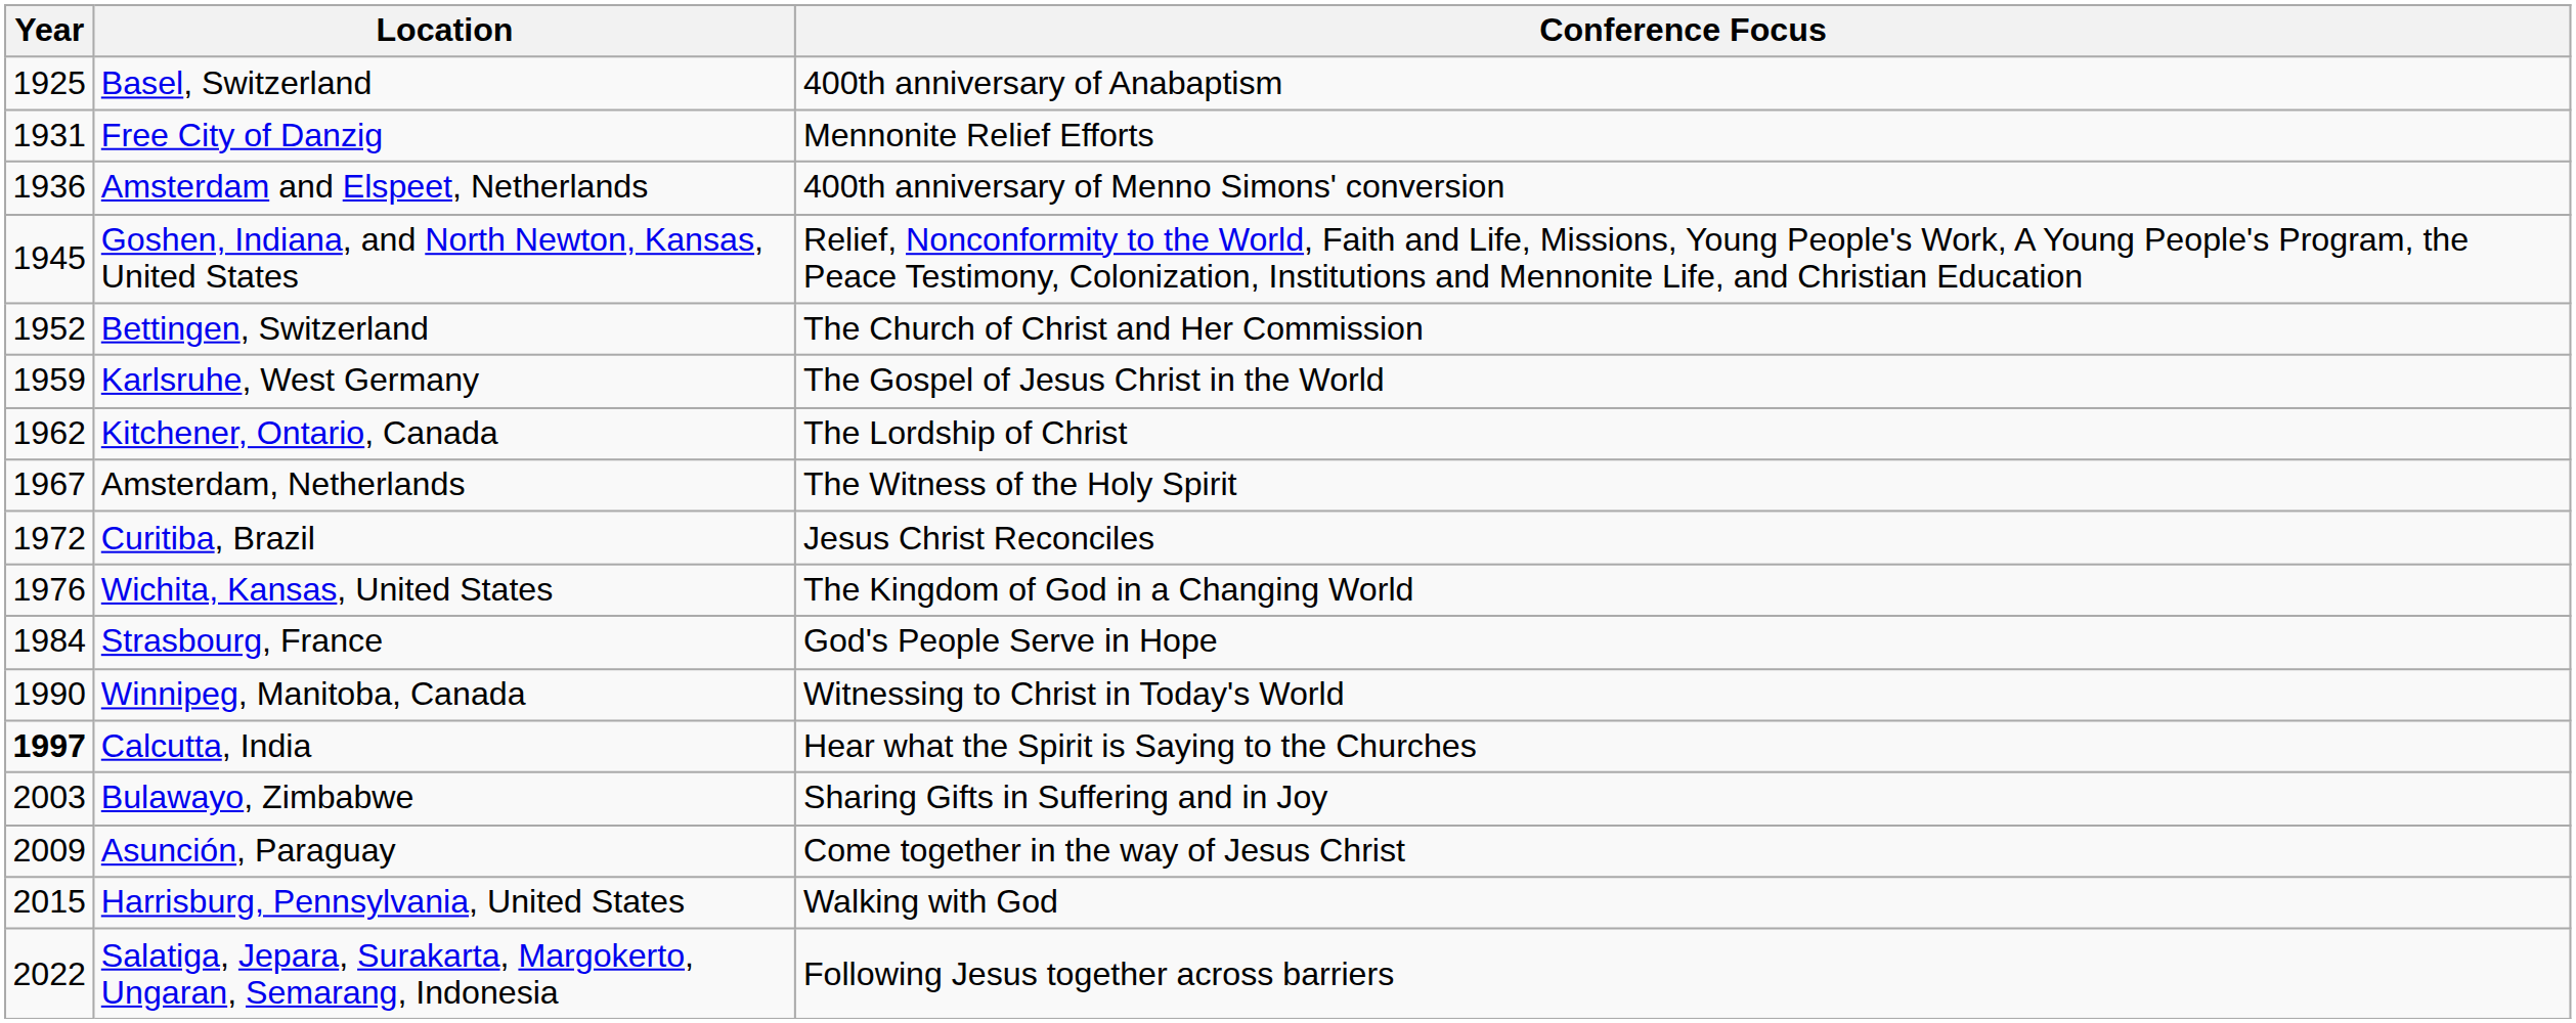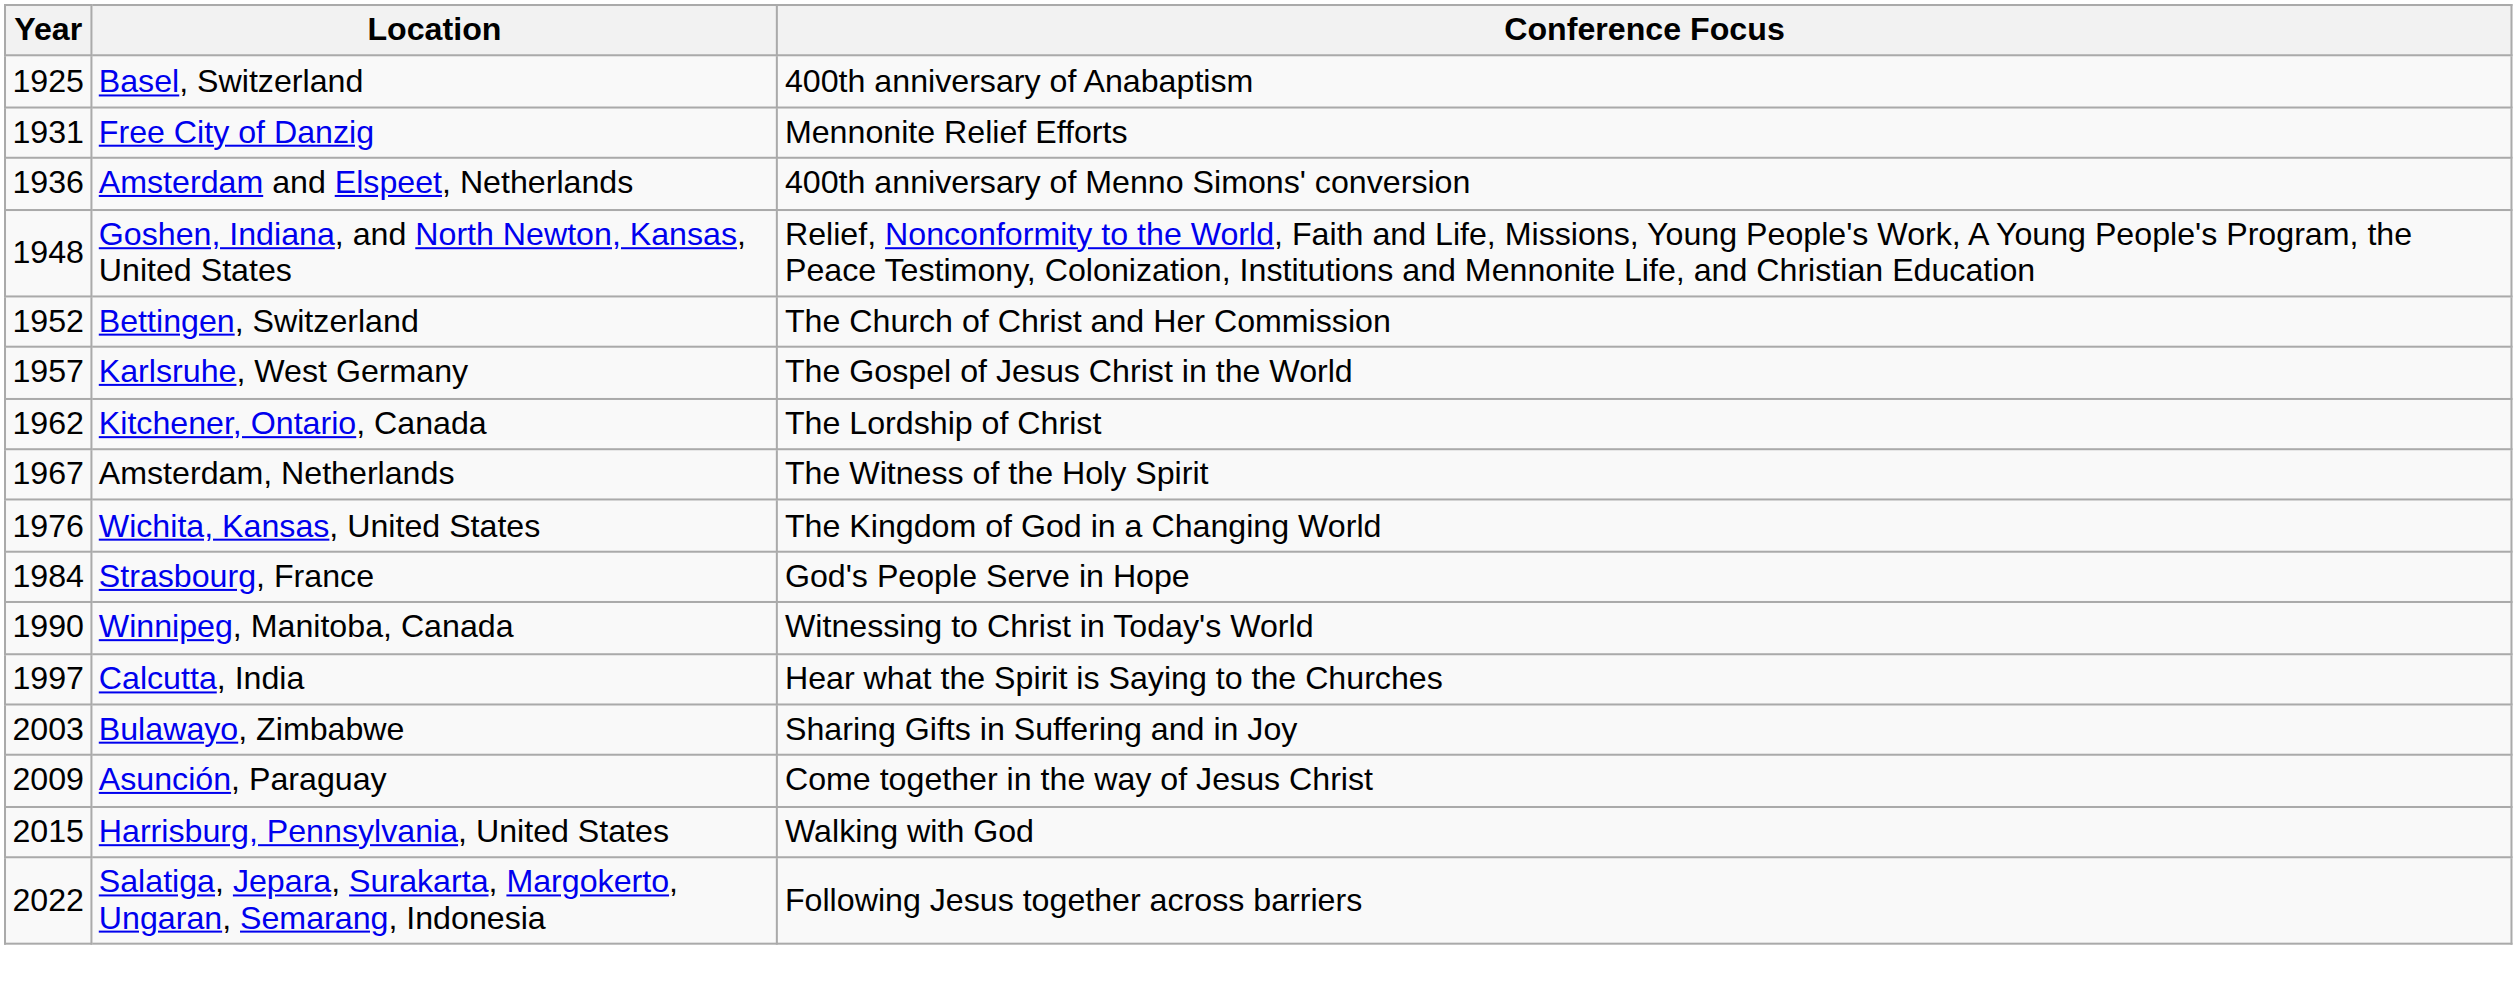 <table class="wikitable">
 <tr>
 <th>Year</th>
 <th>Location</th>
 <th>Conference Focus</th>
 </tr>
 <tr>
 <td>1925</td>
 <td> <a href='#'>Basel</a>, Switzerland</td>
 <td>400th anniversary of Anabaptism</td>
 </tr>
 <tr>
 <td>1931</td>
 <td> <a href='#'>Free City of Danzig</a></td>
 <td>Mennonite Relief Efforts</td>
 </tr>
 <tr>
 <td>1936</td>
 <td> <a href='#'>Amsterdam</a> and <a href='#'>Elspeet</a>, Netherlands</td>
 <td>400th anniversary of Menno Simons' conversion</td>
 </tr>
 <tr>
-<td>1945</td>
+<td>1948</td>
 <td> <a href='#'>Goshen, Indiana</a>, and <a href='#'>North Newton, Kansas</a>, United States</td>
 <td>Relief, <a href='#'>Nonconformity to the World</a>, Faith and Life, Missions, Young People's Work, A Young People's Program, the Peace Testimony, Colonization, Institutions and Mennonite Life, and Christian Education</td>
 </tr>
 <tr>
 <td>1952</td>
 <td> <a href='#'>Bettingen</a>, Switzerland</td>
 <td>The Church of Christ and Her Commission</td>
 </tr>
 <tr>
-<td>1959</td>
+<td>1957</td>
 <td> <a href='#'>Karlsruhe</a>, West Germany</td>
 <td>The Gospel of Jesus Christ in the World</td>
 </tr>
 <tr>
 <td>1962</td>
 <td> <a href='#'>Kitchener, Ontario</a>, Canada</td>
 <td>The Lordship of Christ</td>
 </tr>
 <tr>
 <td>1967</td>
 <td> Amsterdam, Netherlands</td>
 <td>The Witness of the Holy Spirit</td>
-</tr>
-<tr>
-<td>1972</td>
-<td> <a href='#'>Curitiba</a>, Brazil</td>
-<td>Jesus Christ Reconciles</td>
 </tr>
 <tr>
 <td>1976</td>
 <td> <a href='#'>Wichita, Kansas</a>, United States</td>
 <td>The Kingdom of God in a Changing World</td>
 </tr>
 <tr>
 <td>1984</td>
 <td> <a href='#'>Strasbourg</a>, France</td>
 <td>God's People Serve in Hope</td>
 </tr>
 <tr>
 <td>1990</td>
 <td> <a href='#'>Winnipeg</a>, Manitoba, Canada</td>
 <td>Witnessing to Christ in Today's World</td>
 </tr>
 <tr>
-<td><strong>1997</strong></td>
+<td>1997</td>
 <td> <a href='#'>Calcutta</a>, India</td>
 <td>Hear what the Spirit is Saying to the Churches</td>
 </tr>
 <tr>
 <td>2003</td>
 <td> <a href='#'>Bulawayo</a>, Zimbabwe</td>
 <td>Sharing Gifts in Suffering and in Joy</td>
 </tr>
 <tr>
 <td>2009</td>
 <td> <a href='#'>Asunción</a>, Paraguay</td>
 <td>Come together in the way of Jesus Christ</td>
 </tr>
 <tr>
 <td>2015</td>
 <td> <a href='#'>Harrisburg, Pennsylvania</a>, United States</td>
 <td>Walking with God</td>
 </tr>
 <tr>
 <td>2022</td>
 <td> <a href='#'>Salatiga</a>, <a href='#'>Jepara</a>, <a href='#'>Surakarta</a>, <a href='#'>Margokerto</a>, <a href='#'>Ungaran</a>, <a href='#'>Semarang</a>, Indonesia</td>
 <td>Following Jesus together across barriers</td>
 </tr>
 </table>
